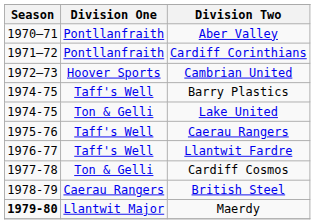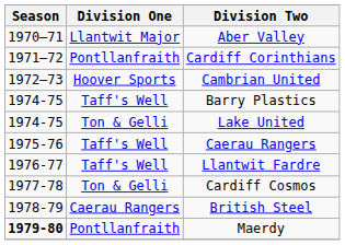 <table class="wikitable" style="text-align: center">
 <tr>
 </tr>
 <tr>
 <th>Season</th>
 <th>Division One</th>
 <th>Division Two</th>
 </tr>
 <tr>
 <td>1970–71</td>
-<td><a href='#'>Pontllanfraith</a></td>
+<td><a href='#'>Llantwit Major</a></td>
 <td><a href='#'>Aber Valley</a></td>
 </tr>
 <tr>
 <td>1971–72</td>
 <td><a href='#'>Pontllanfraith</a></td>
 <td><a href='#'>Cardiff Corinthians</a></td>
 </tr>
 <tr>
 <td>1972–73</td>
 <td><a href='#'>Hoover Sports</a></td>
 <td><a href='#'>Cambrian United</a></td>
 </tr>
 <tr>
 <td>1974-75</td>
 <td><a href='#'>Taff's Well</a></td>
 <td>Barry Plastics</td>
 </tr>
 <tr>
 <td>1974-75</td>
 <td><a href='#'>Ton & Gelli</a></td>
 <td><a href='#'>Lake United</a></td>
 </tr>
 <tr>
 <td>1975-76</td>
 <td><a href='#'>Taff's Well</a></td>
 <td><a href='#'>Caerau Rangers</a></td>
 </tr>
 <tr>
 <td>1976-77</td>
 <td><a href='#'>Taff's Well</a></td>
 <td><a href='#'>Llantwit Fardre</a></td>
 </tr>
 <tr>
 <td>1977-78</td>
 <td><a href='#'>Ton & Gelli</a></td>
 <td>Cardiff Cosmos</td>
 </tr>
 <tr>
 <td>1978-79</td>
 <td><a href='#'>Caerau Rangers</a></td>
 <td><a href='#'>British Steel</a></td>
 </tr>
 <tr>
 <td><strong>1979-80</strong></td>
-<td><a href='#'>Llantwit Major</a></td>
+<td><a href='#'>Pontllanfraith</a></td>
 <td>Maerdy</td>
 </tr>
 <tr>
 </tr>
 </table>
